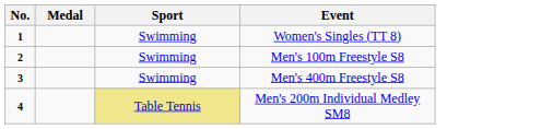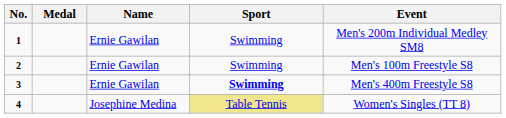 <table class="wikitable" style="font-size:100%; text-align:center;">
 <tr>
 <th width="30">No.</th>
 <th width="65">Medal</th>
+<th width="130">Name</th>
 <th width="170">Sport</th>
 <th width="230">Event</th>
 </tr>
 <tr>
 <td><small><strong>1</strong></small></td>
 <td></td>
+<td align=left><a href='#'>Ernie Gawilan</a></td>
 <td> <a href='#'>Swimming</a></td>
-<td><a href='#'>Women's Singles (TT 8)</a></td>
+<td><a href='#'>Men's 200m Individual Medley SM8</a></td>
 </tr>
 <tr>
 <td><small><strong>2</strong></small></td>
 <td></td>
+<td align=left><a href='#'>Ernie Gawilan</a></td>
 <td> <a href='#'>Swimming</a></td>
 <td><a href='#'>Men's 100m Freestyle S8</a></td>
 </tr>
 <tr>
 <td><small><strong>3</strong></small></td>
 <td></td>
-<td> <a href='#'>Swimming</a></td>
+<td align=left><a href='#'>Ernie Gawilan</a></td>
+<td><strong> <a href='#'>Swimming</a></strong></td>
 <td><a href='#'>Men's 400m Freestyle S8</a></td>
 </tr>
 <tr>
 <td><small><strong>4</strong></small></td>
 <td></td>
+<td align=left><a href='#'>Josephine Medina</a></td>
 <td style="background: khaki;"> <a href='#'>Table Tennis</a></td>
-<td><a href='#'>Men's 200m Individual Medley SM8</a></td>
+<td><a href='#'>Women's Singles (TT 8)</a></td>
 </tr>
 </table>
